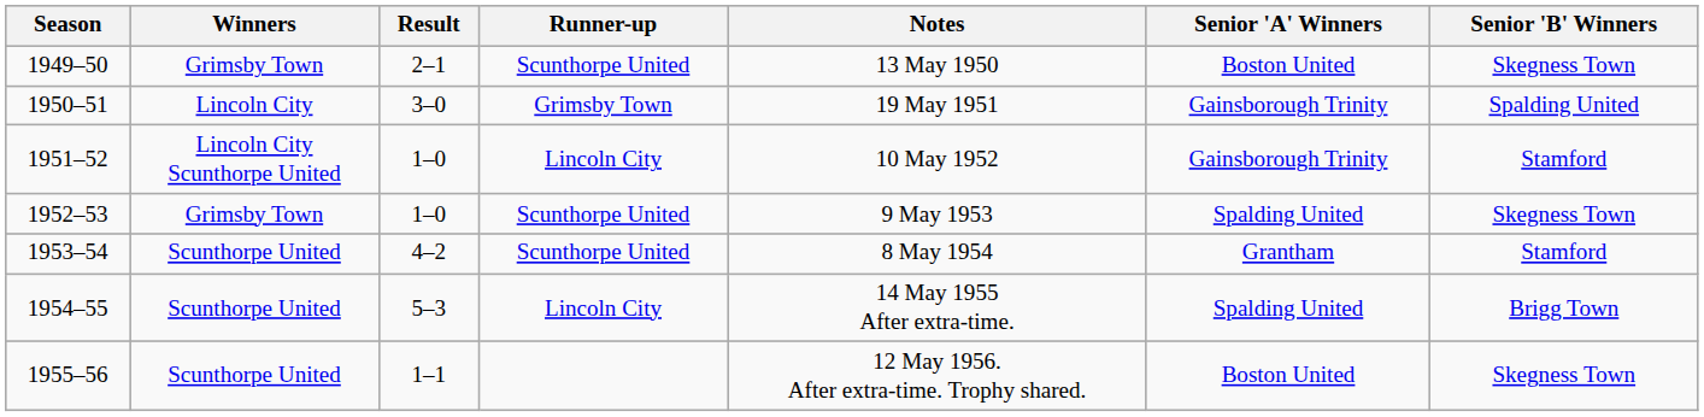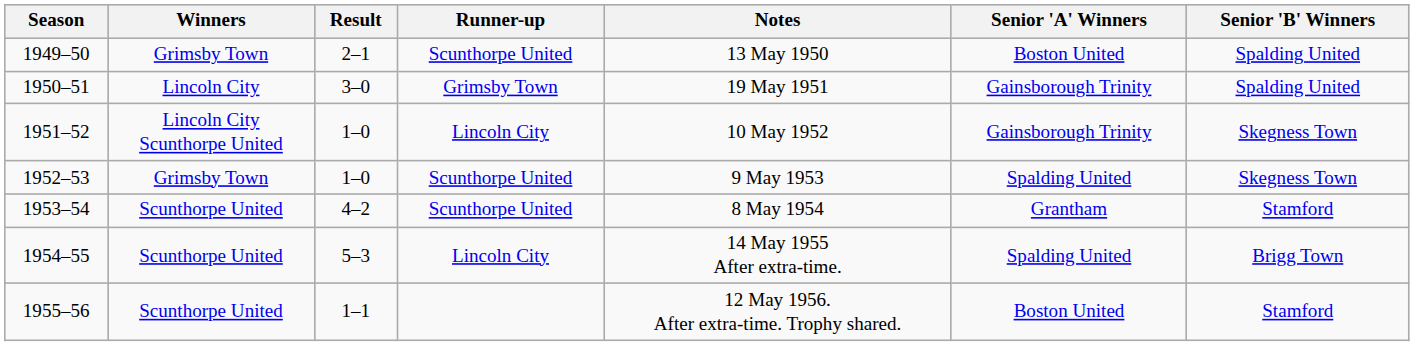 <table class="wikitable" style="text-align: center; width: 100%; font-size: 12px">
 <tr>
 <th>Season</th>
 <th>Winners</th>
 <th>Result</th>
 <th>Runner-up</th>
 <th>Notes</th>
 <th>Senior 'A' Winners</th>
 <th>Senior 'B' Winners</th>
 </tr>
 <tr>
 <td>1949–50</td>
 <td><a href='#'>Grimsby Town</a></td>
 <td>2–1</td>
 <td><a href='#'>Scunthorpe United</a></td>
 <td>13 May 1950</td>
 <td><a href='#'>Boston United</a></td>
-<td><a href='#'>Skegness Town</a></td>
+<td><a href='#'>Spalding United</a></td>
 </tr>
 <tr>
 <td>1950–51</td>
 <td><a href='#'>Lincoln City</a></td>
 <td>3–0</td>
 <td><a href='#'>Grimsby Town</a></td>
 <td>19 May 1951</td>
 <td><a href='#'>Gainsborough Trinity</a></td>
 <td><a href='#'>Spalding United</a></td>
 </tr>
 <tr>
 <td>1951–52</td>
 <td><a href='#'>Lincoln City</a><br><a href='#'>Scunthorpe United</a></td>
 <td>1–0</td>
 <td><a href='#'>Lincoln City</a></td>
 <td>10 May 1952</td>
 <td><a href='#'>Gainsborough Trinity</a></td>
-<td><a href='#'>Stamford</a></td>
+<td><a href='#'>Skegness Town</a></td>
 </tr>
 <tr>
 <td>1952–53</td>
 <td><a href='#'>Grimsby Town</a></td>
 <td>1–0</td>
 <td><a href='#'>Scunthorpe United</a></td>
 <td>9 May 1953</td>
 <td><a href='#'>Spalding United</a></td>
 <td><a href='#'>Skegness Town</a></td>
 </tr>
 <tr>
 <td>1953–54</td>
 <td><a href='#'>Scunthorpe United</a></td>
 <td>4–2</td>
 <td><a href='#'>Scunthorpe United</a></td>
 <td>8 May 1954</td>
 <td><a href='#'>Grantham</a></td>
 <td><a href='#'>Stamford</a></td>
 </tr>
 <tr>
 <td>1954–55</td>
 <td><a href='#'>Scunthorpe United</a></td>
 <td>5–3</td>
 <td><a href='#'>Lincoln City</a></td>
 <td>14 May 1955<br>After extra-time.</td>
 <td><a href='#'>Spalding United</a></td>
 <td><a href='#'>Brigg Town</a></td>
 </tr>
 <tr>
 <td>1955–56</td>
 <td><a href='#'>Scunthorpe United</a></td>
 <td>1–1</td>
 <td></td>
 <td>12 May 1956.<br>After extra-time. Trophy shared.</td>
 <td><a href='#'>Boston United</a></td>
-<td><a href='#'>Skegness Town</a></td>
+<td><a href='#'>Stamford</a></td>
 </tr>
 </table>
